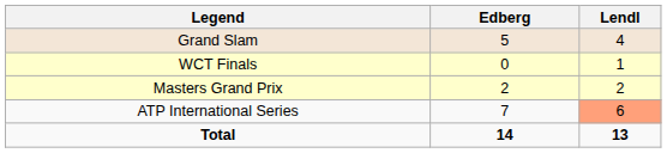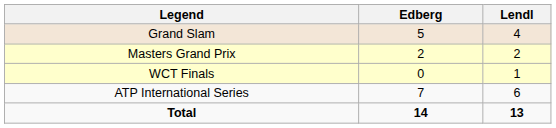 <table class=wikitable style="font-size:85%;width:30%; vertical-align:top; text-align:center;">
 <tr bgcolor="#eeeeee">
 <th><strong>Legend</strong></th>
 <th><strong>Edberg</strong></th>
 <th width=68><strong>Lendl</strong></th>
 </tr>
 <tr style="background:#f3e6d7;">
 <td>Grand Slam</td>
 <td>5</td>
 <td>4</td>
 </tr>
 <tr bgcolor="ffffcc">
+<td>Masters Grand Prix</td>
+<td>2</td>
+<td>2</td>
+</tr>
+<tr bgcolor="ffffcc">
 <td>WCT Finals</td>
 <td>0</td>
 <td>1</td>
 </tr>
-<tr bgcolor="ffffcc">
-<td>Masters Grand Prix</td>
-<td>2</td>
-<td>2</td>
-</tr>
 <tr>
 <td>ATP International Series</td>
 <td>7</td>
-<td style="background: lightsalmon;">6</td>
+<td>6</td>
 </tr>
 <tr>
 <td><strong>Total</strong></td>
 <td><strong>14</strong></td>
 <td><strong>13</strong></td>
 </tr>
 </table>
